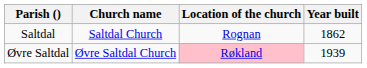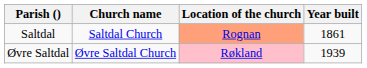 <table class="wikitable" style="text-align:center">
 <tr>
 <th>Parish ()</th>
 <th>Church name</th>
 <th>Location of the church</th>
 <th>Year built</th>
 </tr>
 <tr>
 <td>Saltdal</td>
 <td><a href='#'>Saltdal Church</a></td>
-<td><a href='#'>Rognan</a></td>
-<td>1862</td>
+<td style="background: lightsalmon;"><a href='#'>Rognan</a></td>
+<td>1861</td>
 </tr>
 <tr>
 <td>Øvre Saltdal</td>
 <td><a href='#'>Øvre Saltdal Church</a></td>
 <td style="background: pink;"><a href='#'>Røkland</a></td>
 <td>1939</td>
 </tr>
 </table>
